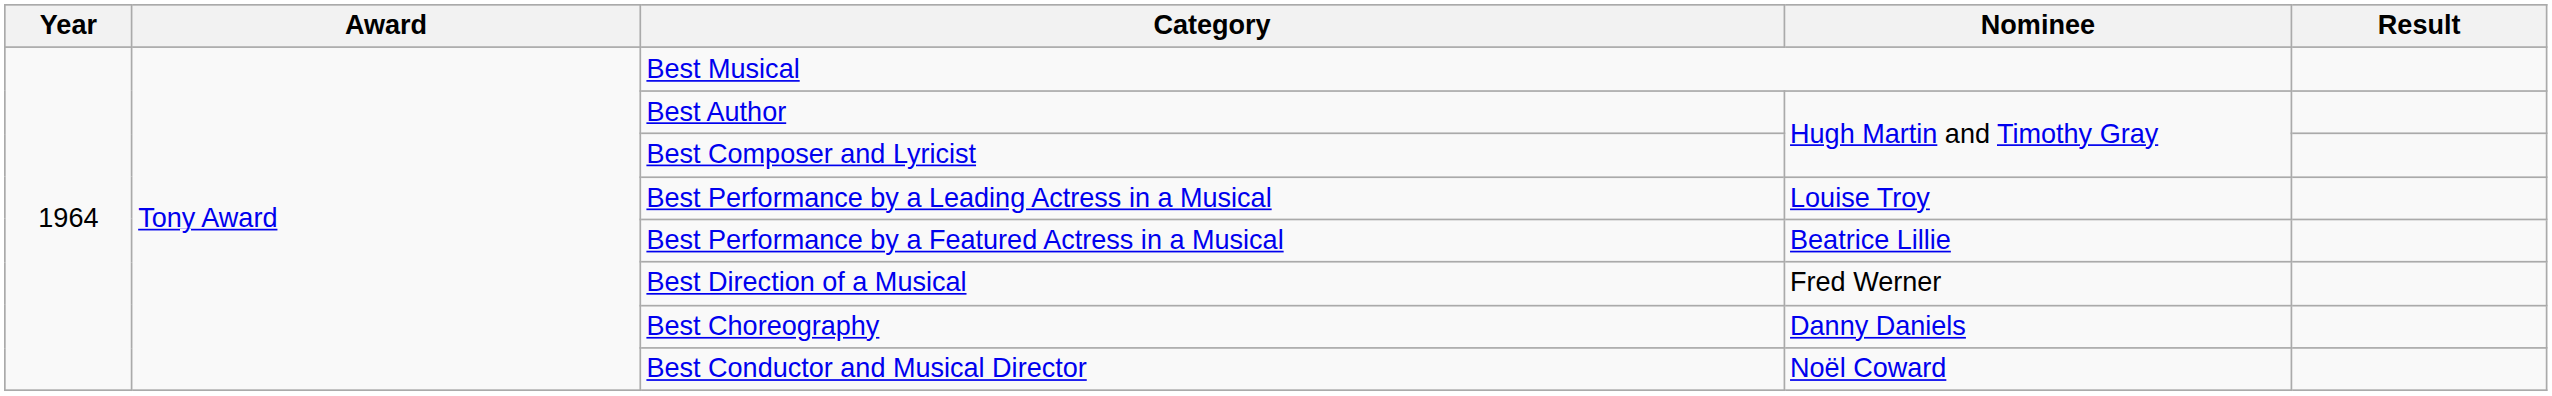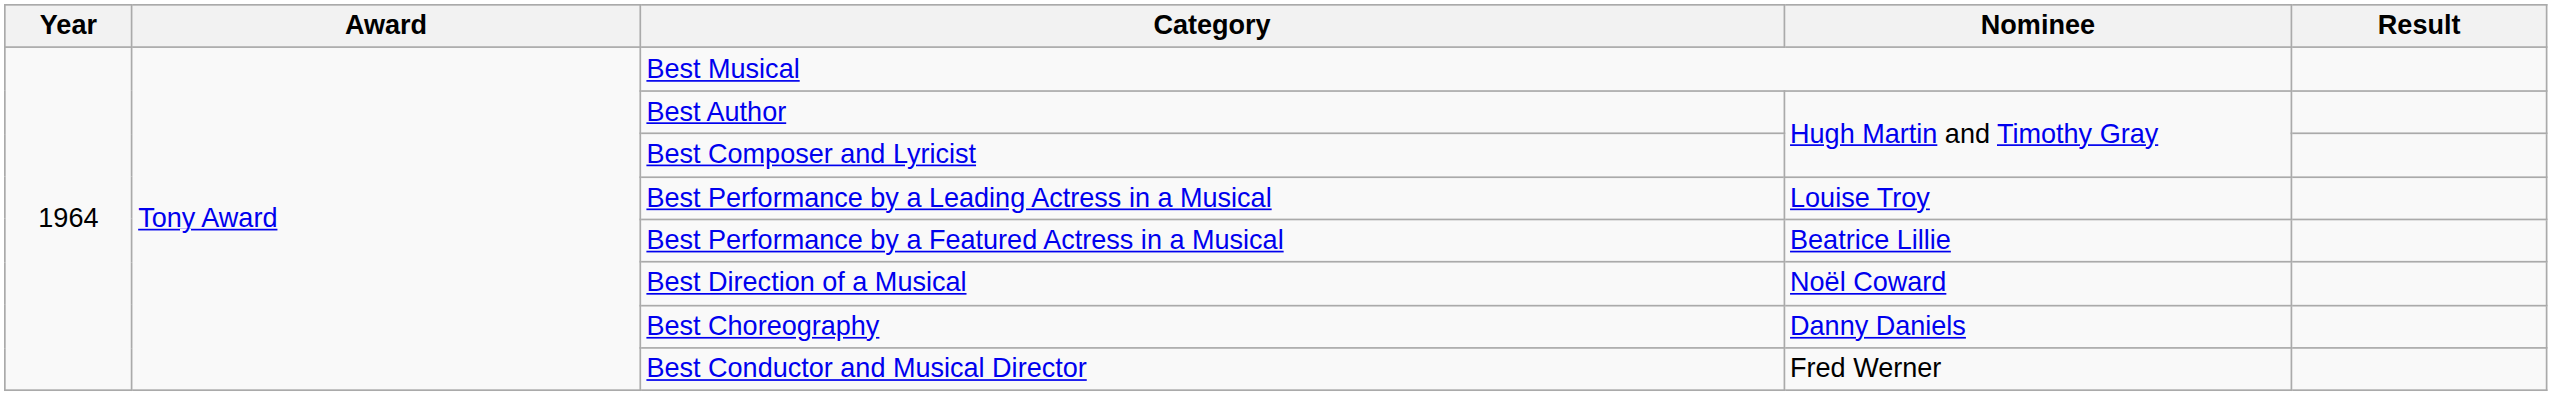 <table class="wikitable" width="95%">
 <tr>
 <th width="5%">Year</th>
 <th width="20%">Award</th>
 <th width="45%">Category</th>
 <th width="20%">Nominee</th>
 <th width="10%">Result</th>
 </tr>
 <tr>
 <td rowspan="8" align="center">1964</td>
 <td rowspan="8"><a href='#'>Tony Award</a></td>
 <td colspan="2"><a href='#'>Best Musical</a></td>
 <td></td>
 </tr>
 <tr>
 <td><a href='#'>Best Author</a></td>
 <td rowspan="2"><a href='#'>Hugh Martin</a> and <a href='#'>Timothy Gray</a></td>
 <td></td>
 </tr>
 <tr>
 <td><a href='#'>Best Composer and Lyricist</a></td>
 <td></td>
 </tr>
 <tr>
 <td><a href='#'>Best Performance by a Leading Actress in a Musical</a></td>
 <td><a href='#'>Louise Troy</a></td>
 <td></td>
 </tr>
 <tr>
 <td><a href='#'>Best Performance by a Featured Actress in a Musical</a></td>
 <td><a href='#'>Beatrice Lillie</a></td>
 <td></td>
 </tr>
 <tr>
 <td><a href='#'>Best Direction of a Musical</a></td>
-<td>Fred Werner</td>
+<td><a href='#'>Noël Coward</a></td>
 <td></td>
 </tr>
 <tr>
 <td><a href='#'>Best Choreography</a></td>
 <td><a href='#'>Danny Daniels</a></td>
 <td></td>
 </tr>
 <tr>
 <td><a href='#'>Best Conductor and Musical Director</a></td>
-<td><a href='#'>Noël Coward</a></td>
+<td>Fred Werner</td>
 <td></td>
 </tr>
 </table>
